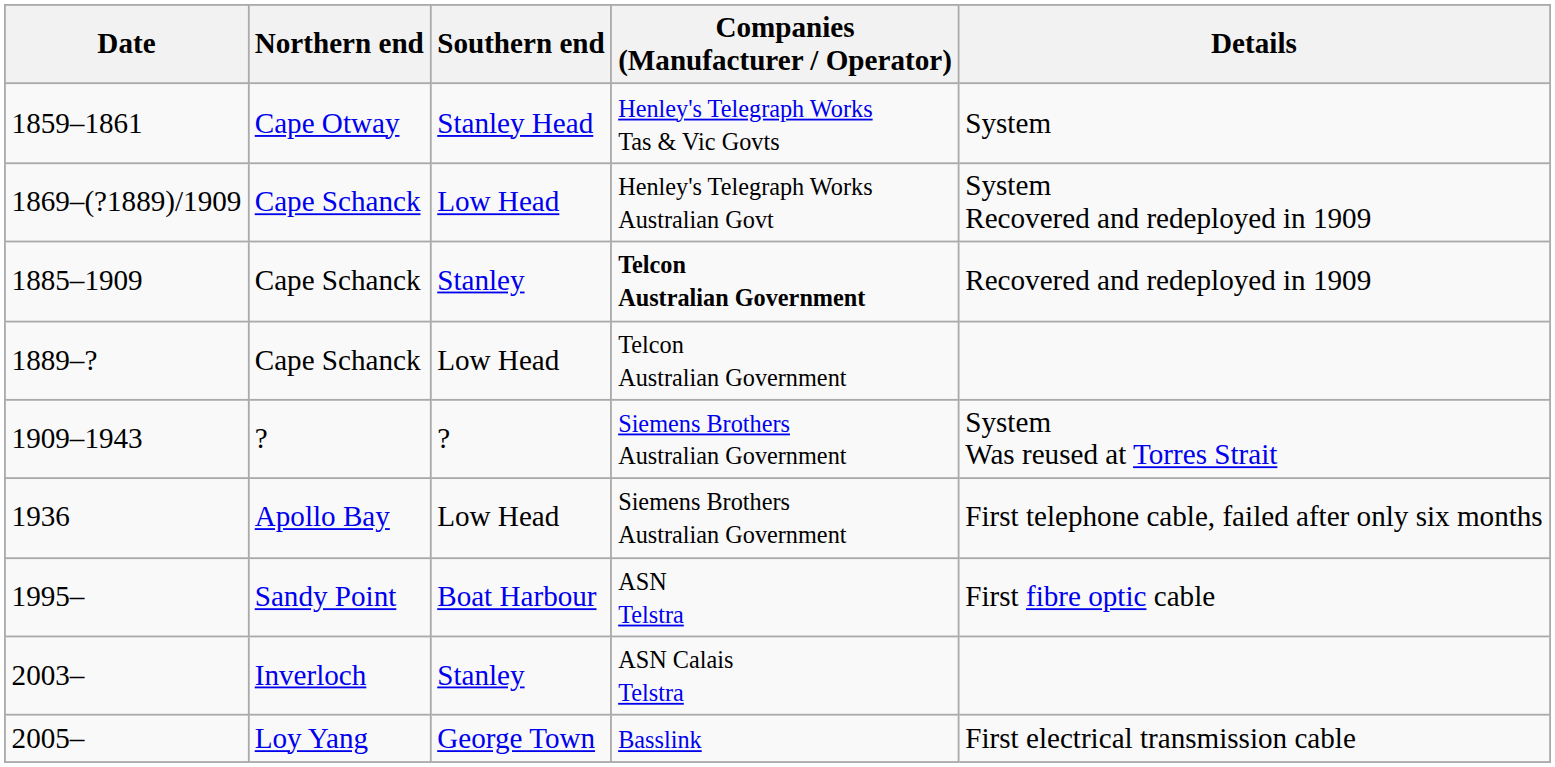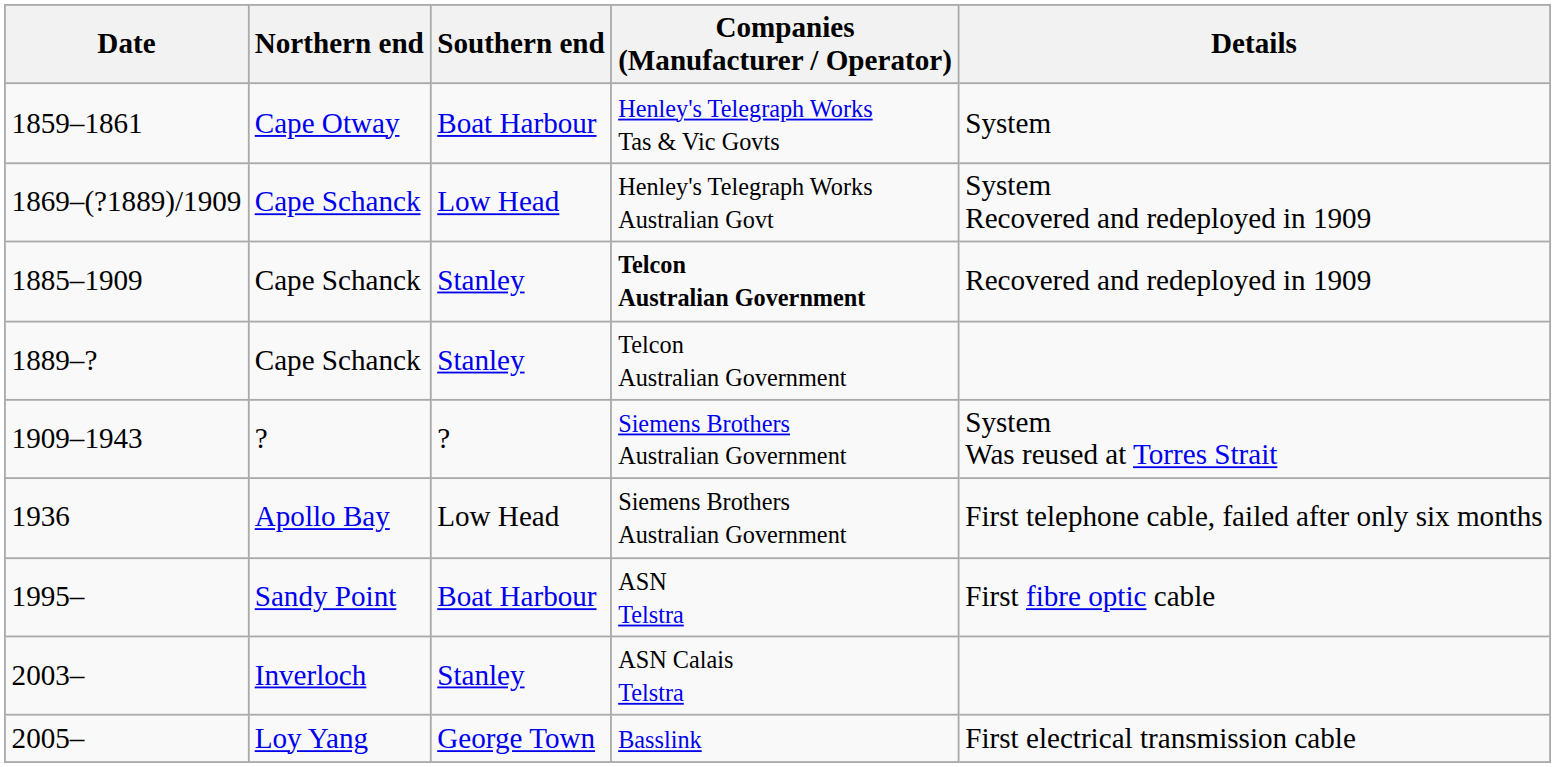 <table class="wikitable">
 <tr>
 <th>Date</th>
 <th>Northern end</th>
 <th>Southern end</th>
 <th>Companies<br>(Manufacturer / Operator)</th>
 <th>Details</th>
 </tr>
 <tr>
 <td>1859–1861</td>
 <td><a href='#'>Cape Otway</a></td>
-<td><a href='#'>Stanley Head</a></td>
+<td><a href='#'>Boat Harbour</a></td>
 <td><small><a href='#'>Henley's Telegraph Works</a> <br> Tas & Vic Govts</small></td>
 <td>System </td>
 </tr>
 <tr>
 <td>1869–(?1889)/1909</td>
 <td><a href='#'>Cape Schanck</a></td>
 <td><a href='#'>Low Head</a></td>
 <td><small>Henley's Telegraph Works <br> Australian Govt</small></td>
 <td>System <br>Recovered and redeployed in 1909</td>
 </tr>
 <tr>
 <td>1885–1909</td>
 <td>Cape Schanck</td>
 <td><a href='#'>Stanley</a></td>
 <td><strong><small>Telcon <br> Australian Government</small></strong></td>
 <td>Recovered and redeployed in 1909</td>
 </tr>
 <tr>
 <td>1889–?</td>
 <td>Cape Schanck</td>
-<td>Low Head</td>
+<td><a href='#'>Stanley</a></td>
 <td><small>Telcon <br> Australian Government</small></td>
 <td></td>
 </tr>
 <tr>
 <td>1909–1943</td>
 <td>?</td>
 <td>?</td>
 <td><small><a href='#'>Siemens Brothers</a> <br> Australian Government</small></td>
 <td>System <br> Was reused at <a href='#'>Torres Strait</a></td>
 </tr>
 <tr>
 <td>1936</td>
 <td><a href='#'>Apollo Bay</a></td>
 <td>Low Head</td>
 <td><small>Siemens Brothers <br> Australian Government</small></td>
 <td>First telephone cable, failed after only six months</td>
 </tr>
 <tr>
 <td>1995–</td>
 <td><a href='#'>Sandy Point</a></td>
 <td><a href='#'>Boat Harbour</a></td>
 <td><small>ASN<br><a href='#'>Telstra</a> </small></td>
 <td>First <a href='#'>fibre optic</a> cable</td>
 </tr>
 <tr>
 <td>2003–</td>
 <td><a href='#'>Inverloch</a></td>
 <td><a href='#'>Stanley</a></td>
 <td><small>ASN Calais<br><a href='#'>Telstra</a> </small></td>
 <td></td>
 </tr>
 <tr>
 <td>2005–</td>
 <td><a href='#'>Loy Yang</a></td>
 <td><a href='#'>George Town</a></td>
 <td><small><a href='#'>Basslink</a> </small></td>
 <td>First electrical transmission cable</td>
 </tr>
 </table>
